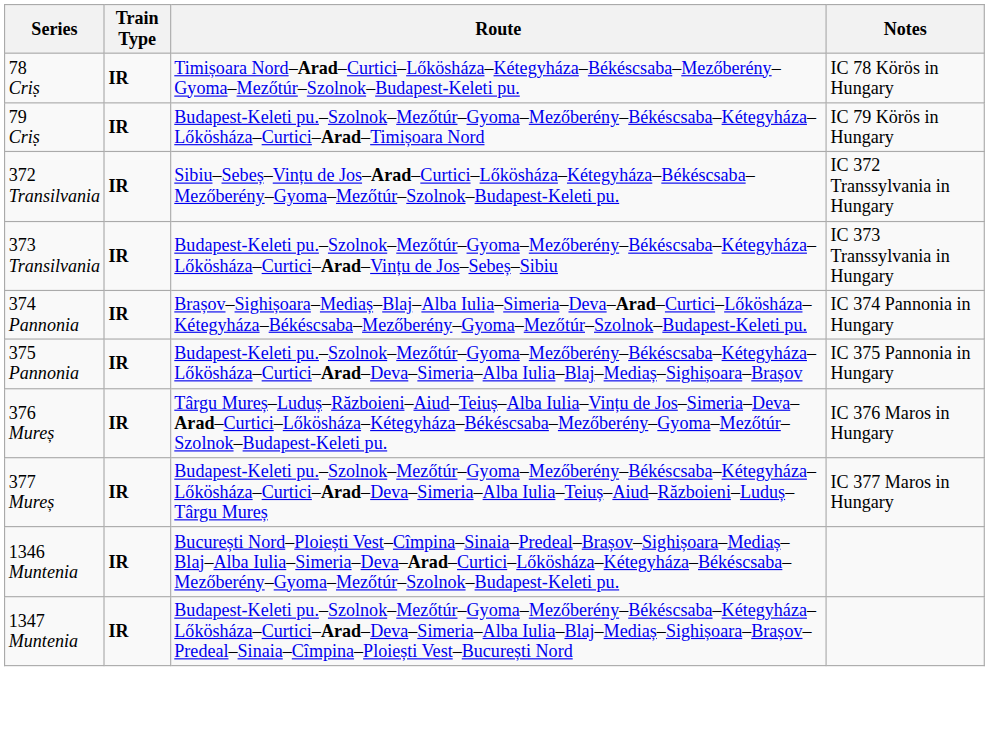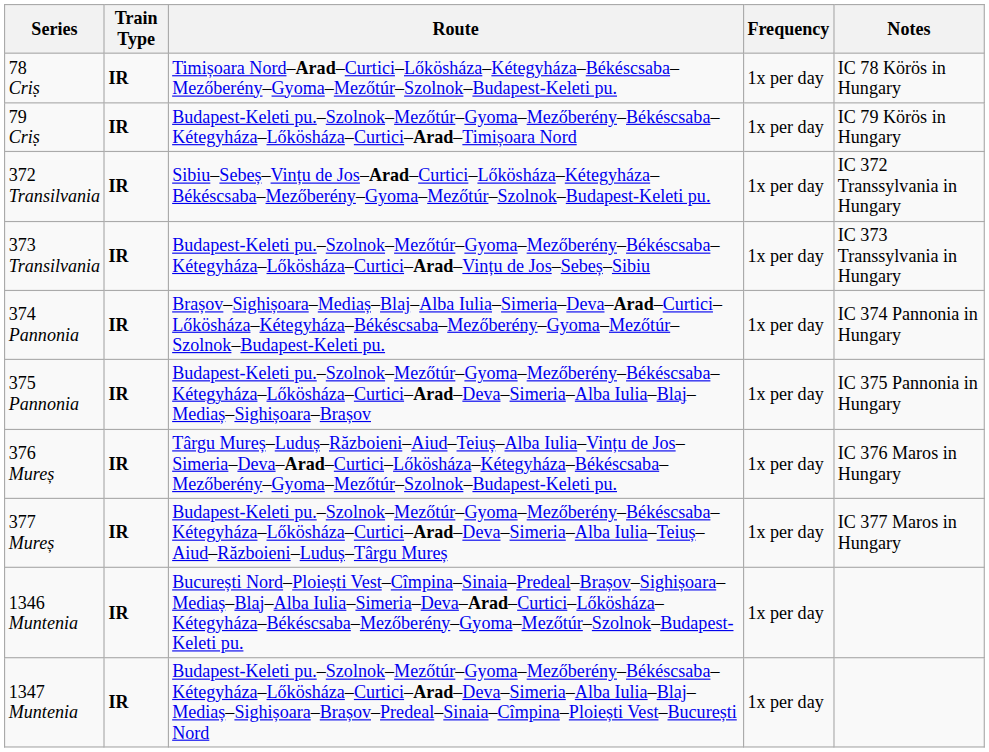 <table class="wikitable vatop">
 <tr>
 <th>Series</th>
 <th>Train Type</th>
 <th>Route</th>
+<th>Frequency</th>
 <th>Notes</th>
 </tr>
 <tr>
 <td>78 <br><em>Criṣ</em></td>
 <td><strong>IR</strong></td>
 <td><a href='#'>Timișoara Nord</a>–<strong>Arad</strong>–<a href='#'>Curtici</a>–<a href='#'>Lőkösháza</a>–<a href='#'>Kétegyháza</a>–<a href='#'>Békéscsaba</a>–<a href='#'>Mezőberény</a>–<a href='#'>Gyoma</a>–<a href='#'>Mezőtúr</a>–<a href='#'>Szolnok</a>–<a href='#'>Budapest-Keleti pu.</a></td>
+<td>1x per day</td>
 <td>IC 78 Körös in Hungary</td>
 </tr>
 <tr>
 <td>79 <br><em>Criṣ</em></td>
 <td><strong>IR</strong></td>
 <td><a href='#'>Budapest-Keleti pu.</a>–<a href='#'>Szolnok</a>–<a href='#'>Mezőtúr</a>–<a href='#'>Gyoma</a>–<a href='#'>Mezőberény</a>–<a href='#'>Békéscsaba</a>–<a href='#'>Kétegyháza</a>–<a href='#'>Lőkösháza</a>–<a href='#'>Curtici</a>–<strong>Arad</strong>–<a href='#'>Timișoara Nord</a></td>
+<td>1x per day</td>
 <td>IC 79 Körös in Hungary</td>
 </tr>
 <tr>
 <td>372 <br><em>Transilvania</em></td>
 <td><strong>IR</strong></td>
 <td><a href='#'>Sibiu</a>–<a href='#'>Sebeș</a>–<a href='#'>Vințu de Jos</a>–<strong>Arad</strong>–<a href='#'>Curtici</a>–<a href='#'>Lőkösháza</a>–<a href='#'>Kétegyháza</a>–<a href='#'>Békéscsaba</a>–<a href='#'>Mezőberény</a>–<a href='#'>Gyoma</a>–<a href='#'>Mezőtúr</a>–<a href='#'>Szolnok</a>–<a href='#'>Budapest-Keleti pu.</a></td>
+<td>1x per day</td>
 <td>IC 372 Transsylvania in Hungary</td>
 </tr>
 <tr>
 <td>373 <br><em>Transilvania</em></td>
 <td><strong>IR</strong></td>
 <td><a href='#'>Budapest-Keleti pu.</a>–<a href='#'>Szolnok</a>–<a href='#'>Mezőtúr</a>–<a href='#'>Gyoma</a>–<a href='#'>Mezőberény</a>–<a href='#'>Békéscsaba</a>–<a href='#'>Kétegyháza</a>–<a href='#'>Lőkösháza</a>–<a href='#'>Curtici</a>–<strong>Arad</strong>–<a href='#'>Vințu de Jos</a>–<a href='#'>Sebeș</a>–<a href='#'>Sibiu</a></td>
+<td>1x per day</td>
 <td>IC 373 Transsylvania in Hungary</td>
 </tr>
 <tr>
 <td>374 <br><em>Pannonia</em></td>
 <td><strong>IR</strong></td>
 <td><a href='#'>Brașov</a>–<a href='#'>Sighișoara</a>–<a href='#'>Mediaș</a>–<a href='#'>Blaj</a>–<a href='#'>Alba Iulia</a>–<a href='#'>Simeria</a>–<a href='#'>Deva</a>–<strong>Arad</strong>–<a href='#'>Curtici</a>–<a href='#'>Lőkösháza</a>–<a href='#'>Kétegyháza</a>–<a href='#'>Békéscsaba</a>–<a href='#'>Mezőberény</a>–<a href='#'>Gyoma</a>–<a href='#'>Mezőtúr</a>–<a href='#'>Szolnok</a>–<a href='#'>Budapest-Keleti pu.</a></td>
+<td>1x per day</td>
 <td>IC 374 Pannonia in Hungary</td>
 </tr>
 <tr>
 <td>375 <br><em>Pannonia</em></td>
 <td><strong>IR</strong></td>
 <td><a href='#'>Budapest-Keleti pu.</a>–<a href='#'>Szolnok</a>–<a href='#'>Mezőtúr</a>–<a href='#'>Gyoma</a>–<a href='#'>Mezőberény</a>–<a href='#'>Békéscsaba</a>–<a href='#'>Kétegyháza</a>–<a href='#'>Lőkösháza</a>–<a href='#'>Curtici</a>–<strong>Arad</strong>–<a href='#'>Deva</a>–<a href='#'>Simeria</a>–<a href='#'>Alba Iulia</a>–<a href='#'>Blaj</a>–<a href='#'>Mediaș</a>–<a href='#'>Sighișoara</a>–<a href='#'>Brașov</a></td>
+<td>1x per day</td>
 <td>IC 375 Pannonia in Hungary</td>
 </tr>
 <tr>
 <td>376 <br><em>Mureș</em></td>
 <td><strong>IR</strong></td>
 <td><a href='#'>Târgu Mureș</a>–<a href='#'>Luduș</a>–<a href='#'>Războieni</a>–<a href='#'>Aiud</a>–<a href='#'>Teiuș</a>–<a href='#'>Alba Iulia</a>–<a href='#'>Vințu de Jos</a>–<a href='#'>Simeria</a>–<a href='#'>Deva</a>–<strong>Arad</strong>–<a href='#'>Curtici</a>–<a href='#'>Lőkösháza</a>–<a href='#'>Kétegyháza</a>–<a href='#'>Békéscsaba</a>–<a href='#'>Mezőberény</a>–<a href='#'>Gyoma</a>–<a href='#'>Mezőtúr</a>–<a href='#'>Szolnok</a>–<a href='#'>Budapest-Keleti pu.</a></td>
+<td>1x per day</td>
 <td>IC 376 Maros in Hungary</td>
 </tr>
 <tr>
 <td>377 <br><em>Mureș</em></td>
 <td><strong>IR</strong></td>
 <td><a href='#'>Budapest-Keleti pu.</a>–<a href='#'>Szolnok</a>–<a href='#'>Mezőtúr</a>–<a href='#'>Gyoma</a>–<a href='#'>Mezőberény</a>–<a href='#'>Békéscsaba</a>–<a href='#'>Kétegyháza</a>–<a href='#'>Lőkösháza</a>–<a href='#'>Curtici</a>–<strong>Arad</strong>–<a href='#'>Deva</a>–<a href='#'>Simeria</a>–<a href='#'>Alba Iulia</a>–<a href='#'>Teiuș</a>–<a href='#'>Aiud</a>–<a href='#'>Războieni</a>–<a href='#'>Luduș</a>–<a href='#'>Târgu Mureș</a></td>
+<td>1x per day</td>
 <td>IC 377 Maros in Hungary</td>
 </tr>
 <tr>
 <td>1346 <br><em>Muntenia</em></td>
 <td><strong>IR</strong></td>
 <td><a href='#'>București Nord</a>–<a href='#'>Ploiești Vest</a>–<a href='#'>Cîmpina</a>–<a href='#'>Sinaia</a>–<a href='#'>Predeal</a>–<a href='#'>Brașov</a>–<a href='#'>Sighișoara</a>–<a href='#'>Mediaș</a>–<a href='#'>Blaj</a>–<a href='#'>Alba Iulia</a>–<a href='#'>Simeria</a>–<a href='#'>Deva</a>–<strong>Arad</strong>–<a href='#'>Curtici</a>–<a href='#'>Lőkösháza</a>–<a href='#'>Kétegyháza</a>–<a href='#'>Békéscsaba</a>–<a href='#'>Mezőberény</a>–<a href='#'>Gyoma</a>–<a href='#'>Mezőtúr</a>–<a href='#'>Szolnok</a>–<a href='#'>Budapest-Keleti pu.</a></td>
+<td>1x per day</td>
 <td></td>
 </tr>
 <tr>
 <td>1347 <br><em>Muntenia</em></td>
 <td><strong>IR</strong></td>
 <td><a href='#'>Budapest-Keleti pu.</a>–<a href='#'>Szolnok</a>–<a href='#'>Mezőtúr</a>–<a href='#'>Gyoma</a>–<a href='#'>Mezőberény</a>–<a href='#'>Békéscsaba</a>–<a href='#'>Kétegyháza</a>–<a href='#'>Lőkösháza</a>–<a href='#'>Curtici</a>–<strong>Arad</strong>–<a href='#'>Deva</a>–<a href='#'>Simeria</a>–<a href='#'>Alba Iulia</a>–<a href='#'>Blaj</a>–<a href='#'>Mediaș</a>–<a href='#'>Sighișoara</a>–<a href='#'>Brașov</a>–<a href='#'>Predeal</a>–<a href='#'>Sinaia</a>–<a href='#'>Cîmpina</a>–<a href='#'>Ploiești Vest</a>–<a href='#'>București Nord</a></td>
+<td>1x per day</td>
 <td></td>
 </tr>
 </table>
